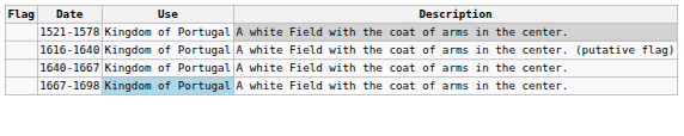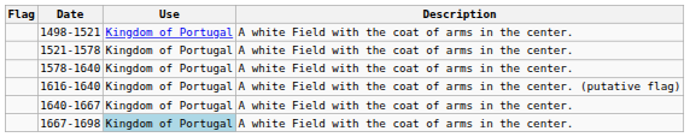 <table class="wikitable">
 <tr>
 <th>Flag</th>
 <th>Date</th>
 <th>Use</th>
 <th>Description</th>
 </tr>
 <tr>
 <td></td>
+<td>1498-1521</td>
+<td><a href='#'>Kingdom of Portugal</a></td>
+<td>A white Field with the coat of arms in the center.</td>
+</tr>
+<tr>
+<td></td>
 <td>1521-1578</td>
 <td>Kingdom of Portugal</td>
-<td style="background: lightgrey;">A white Field with the coat of arms in the center.</td>
+<td>A white Field with the coat of arms in the center.</td>
+</tr>
+<tr>
+<td></td>
+<td>1578-1640</td>
+<td>Kingdom of Portugal</td>
+<td>A white Field with the coat of arms in the center.</td>
 </tr>
 <tr>
 <td></td>
 <td>1616-1640</td>
 <td>Kingdom of Portugal</td>
 <td>A white Field with the coat of arms in the center. (putative flag)</td>
 </tr>
 <tr>
 <td></td>
 <td>1640-1667</td>
 <td>Kingdom of Portugal</td>
 <td>A white Field with the coat of arms in the center.</td>
 </tr>
 <tr>
 <td></td>
 <td>1667-1698</td>
 <td style="background: lightblue;">Kingdom of Portugal</td>
 <td>A white Field with the coat of arms in the center.</td>
 </tr>
 </table>
